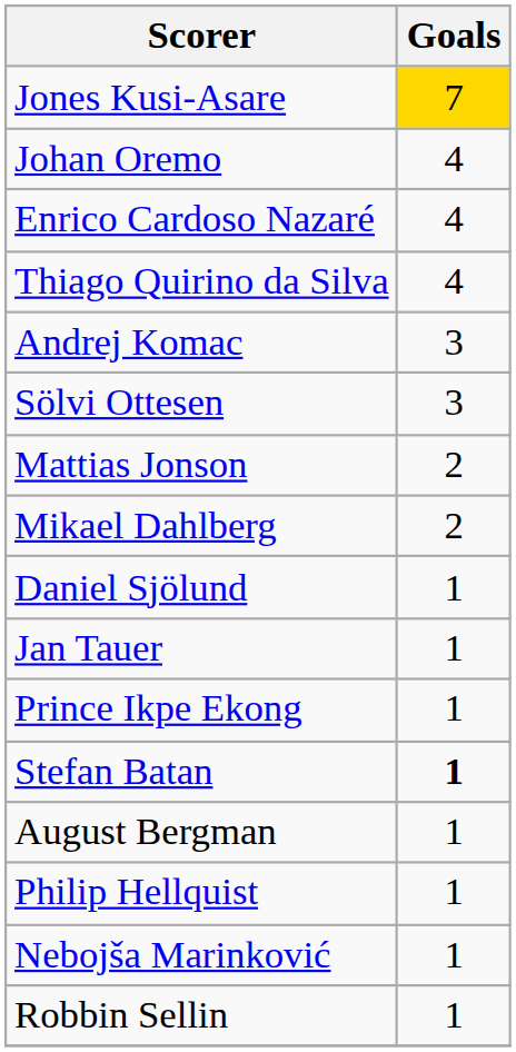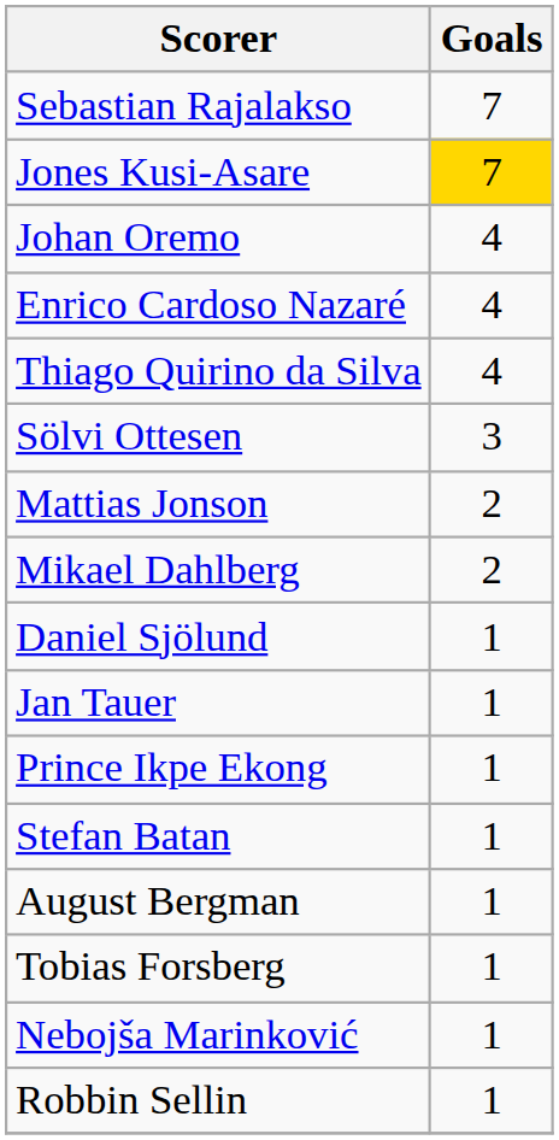 <table class="wikitable">
 <tr>
 <th>Scorer</th>
 <th>Goals</th>
+</tr>
+<tr>
+<td> <a href='#'>Sebastian Rajalakso</a></td>
+<td align=center>7</td>
 </tr>
 <tr>
 <td> <a href='#'>Jones Kusi-Asare</a></td>
 <td align=center style="background: gold;">7</td>
 </tr>
 <tr>
 <td> <a href='#'>Johan Oremo</a></td>
 <td align=center>4</td>
 </tr>
 <tr>
 <td> <a href='#'>Enrico Cardoso Nazaré</a></td>
 <td align=center>4</td>
 </tr>
 <tr>
 <td> <a href='#'>Thiago Quirino da Silva</a></td>
 <td align=center>4</td>
-</tr>
-<tr>
-<td> <a href='#'>Andrej Komac</a></td>
-<td align=center>3</td>
 </tr>
 <tr>
 <td> <a href='#'>Sölvi Ottesen</a></td>
 <td align=center>3</td>
 </tr>
 <tr>
 <td> <a href='#'>Mattias Jonson</a></td>
 <td align=center>2</td>
 </tr>
 <tr>
 <td> <a href='#'>Mikael Dahlberg</a></td>
 <td align=center>2</td>
 </tr>
 <tr>
 <td> <a href='#'>Daniel Sjölund</a></td>
 <td align=center>1</td>
 </tr>
 <tr>
 <td> <a href='#'>Jan Tauer</a></td>
 <td align=center>1</td>
 </tr>
 <tr>
 <td> <a href='#'>Prince Ikpe Ekong</a></td>
 <td align=center>1</td>
 </tr>
 <tr>
 <td> <a href='#'>Stefan Batan</a></td>
-<td align=center><strong>1</strong></td>
+<td align=center>1</td>
 </tr>
 <tr>
 <td> August Bergman</td>
 <td align=center>1</td>
 </tr>
 <tr>
-<td> <a href='#'>Philip Hellquist</a></td>
+<td> Tobias Forsberg</td>
 <td align=center>1</td>
 </tr>
 <tr>
 <td> <a href='#'>Nebojša Marinković</a></td>
 <td align=center>1</td>
 </tr>
 <tr>
 <td> Robbin Sellin</td>
 <td align=center>1</td>
 </tr>
 <tr>
 </tr>
 </table>
